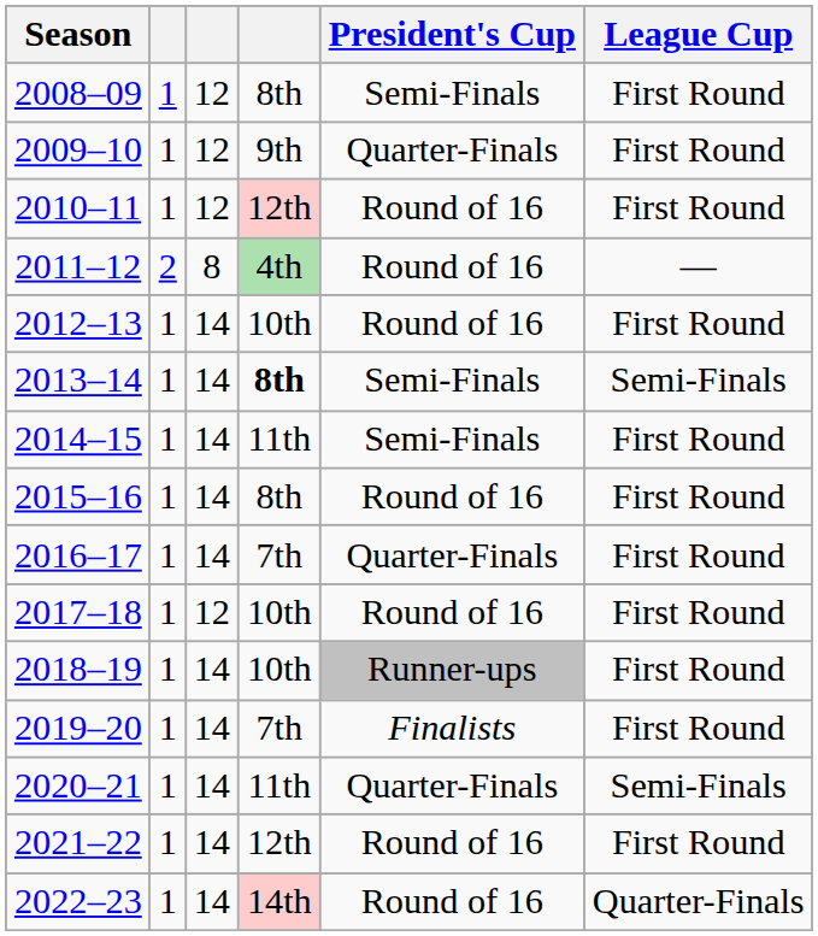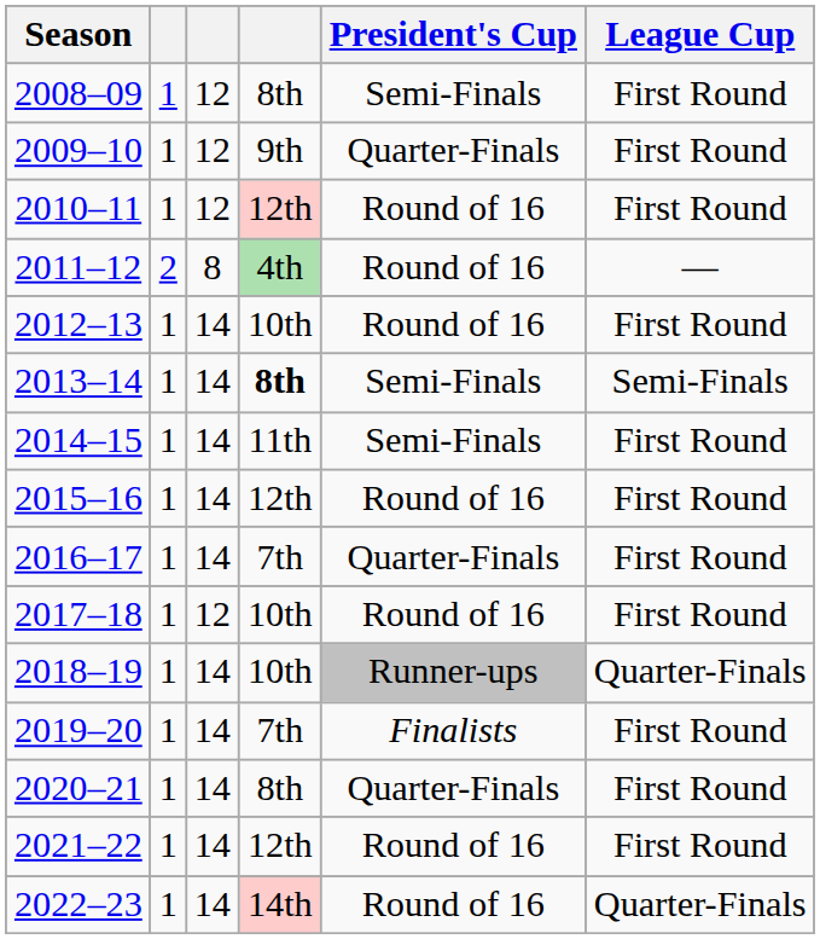 <table class="wikitable" style="text-align:center">
 <tr bgcolor="#efefef">
 <th>Season</th>
 <th></th>
 <th></th>
 <th></th>
 <th><a href='#'>President's Cup</a></th>
 <th><a href='#'>League Cup</a></th>
 </tr>
 <tr>
 <td><a href='#'>2008–09</a></td>
 <td><a href='#'>1</a></td>
 <td>12</td>
 <td>8th</td>
 <td>Semi-Finals</td>
 <td>First Round</td>
 </tr>
 <tr>
 <td><a href='#'>2009–10</a></td>
 <td>1</td>
 <td>12</td>
 <td>9th</td>
 <td>Quarter-Finals</td>
 <td>First Round</td>
 </tr>
 <tr>
 <td><a href='#'>2010–11</a></td>
 <td>1</td>
 <td>12</td>
 <td bgcolor="#FFCCCC">12th</td>
 <td>Round of 16</td>
 <td>First Round</td>
 </tr>
 <tr>
 <td><a href='#'>2011–12</a></td>
 <td><a href='#'>2</a></td>
 <td>8</td>
 <td bgcolor="#ACE1AF">4th</td>
 <td>Round of 16</td>
 <td>—</td>
 </tr>
 <tr>
 <td><a href='#'>2012–13</a></td>
 <td>1</td>
 <td>14</td>
 <td>10th</td>
 <td>Round of 16</td>
 <td>First Round</td>
 </tr>
 <tr>
 <td><a href='#'>2013–14</a></td>
 <td>1</td>
 <td>14</td>
 <td><strong>8th</strong></td>
 <td>Semi-Finals</td>
 <td>Semi-Finals</td>
 </tr>
 <tr>
 <td><a href='#'>2014–15</a></td>
 <td>1</td>
 <td>14</td>
 <td>11th</td>
 <td>Semi-Finals</td>
 <td>First Round</td>
 </tr>
 <tr>
 <td><a href='#'>2015–16</a></td>
 <td>1</td>
 <td>14</td>
-<td>8th</td>
+<td>12th</td>
 <td>Round of 16</td>
 <td>First Round</td>
 </tr>
 <tr>
 <td><a href='#'>2016–17</a></td>
 <td>1</td>
 <td>14</td>
 <td>7th</td>
 <td>Quarter-Finals</td>
 <td>First Round</td>
 </tr>
 <tr>
 <td><a href='#'>2017–18</a></td>
 <td>1</td>
 <td>12</td>
 <td>10th</td>
 <td>Round of 16</td>
 <td>First Round</td>
 </tr>
 <tr>
 <td><a href='#'>2018–19</a></td>
 <td>1</td>
 <td>14</td>
 <td>10th</td>
 <td bgcolor=Silver>Runner-ups</td>
-<td>First Round</td>
+<td>Quarter-Finals</td>
 </tr>
 <tr>
 <td><a href='#'>2019–20</a></td>
 <td>1</td>
 <td>14</td>
 <td>7th</td>
 <td><em>Finalists</em></td>
 <td>First Round</td>
 </tr>
 <tr>
 <td><a href='#'>2020–21</a></td>
 <td>1</td>
 <td>14</td>
-<td>11th</td>
+<td>8th</td>
 <td>Quarter-Finals</td>
-<td>Semi-Finals</td>
+<td>First Round</td>
 </tr>
 <tr>
 <td><a href='#'>2021–22</a></td>
 <td>1</td>
 <td>14</td>
 <td>12th</td>
 <td>Round of 16</td>
 <td>First Round</td>
 </tr>
 <tr>
 <td><a href='#'>2022–23</a></td>
 <td>1</td>
 <td>14</td>
 <td bgcolor="#FFCCCC">14th</td>
 <td>Round of 16</td>
 <td>Quarter-Finals</td>
 </tr>
 </table>
